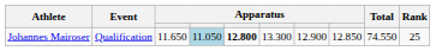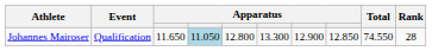 <table class="wikitable" style="font-size:90%">
 <tr>
 <th rowspan=2>Athlete</th>
 <th rowspan=2>Event</th>
 <th colspan=6>Apparatus</th>
 <th rowspan=2>Total</th>
 <th rowspan=2>Rank</th>
 </tr>
 <tr style="font-size:95%">
 <th></th>
 <th></th>
 <th></th>
 <th></th>
 <th></th>
 <th></th>
 </tr>
 <tr align=center>
 <td align=left><a href='#'>Johannes Mairoser</a></td>
 <td align=left><a href='#'>Qualification</a></td>
 <td align=center>11.650</td>
 <td align=center style="background: lightblue;">11.050</td>
-<td align=center><strong>12.800</strong></td>
+<td align=center>12.800</td>
 <td align=center>13.300</td>
 <td align=center>12.900</td>
 <td align=center>12.850</td>
 <td align=center>74.550</td>
-<td align=center>25</td>
+<td align=center>28</td>
 </tr>
 </table>
